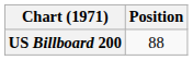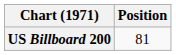 <table class="wikitable plainrowheaders" style="text-align:center">
 <tr>
 <th scope="col">Chart (1971)</th>
 <th scope="col">Position</th>
 </tr>
 <tr>
 <th scope="row">US <em>Billboard</em> 200</th>
-<td>88</td>
+<td>81</td>
 </tr>
 </table>
